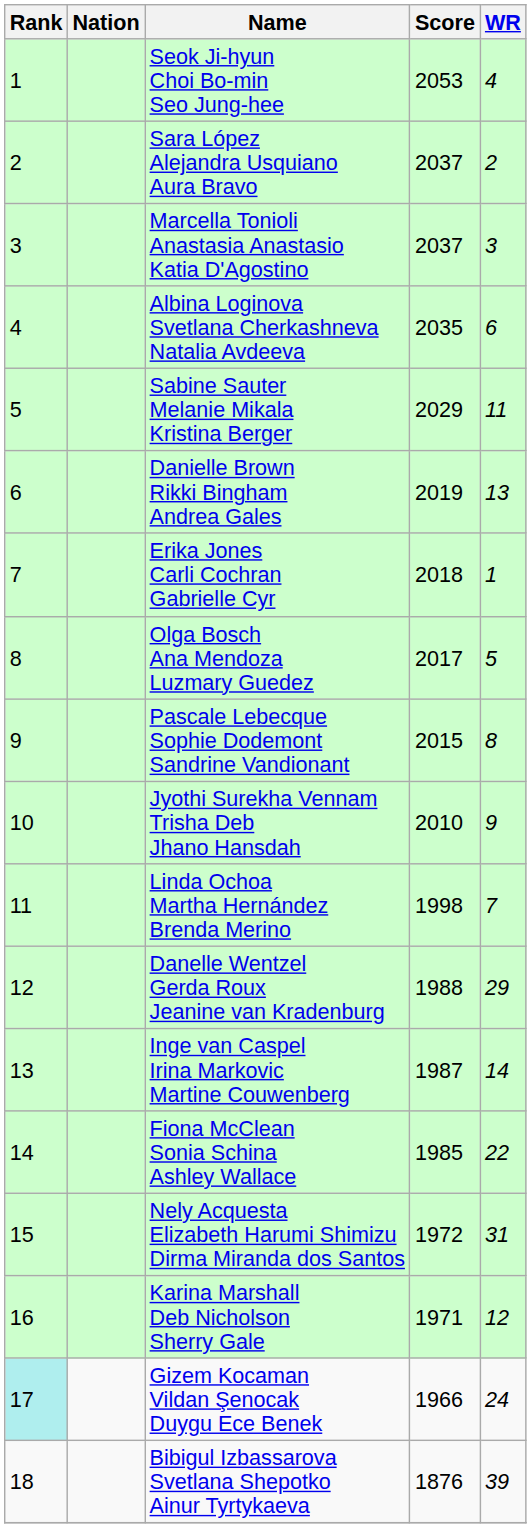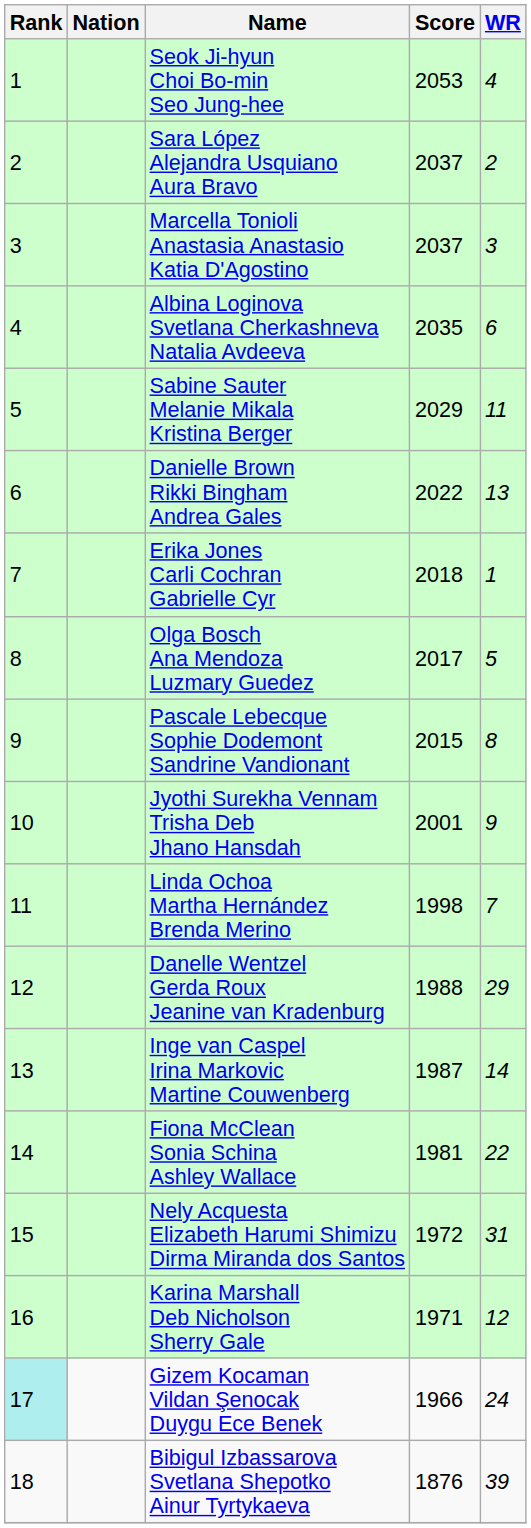 <table class="wikitable sortable" style="font-size:95%;">
 <tr>
 <th>Rank</th>
 <th>Nation</th>
 <th>Name</th>
 <th>Score</th>
 <th><a href='#'>WR</a></th>
 </tr>
 <tr style="background:#ccffcc;">
 <td>1</td>
 <td></td>
 <td><a href='#'>Seok Ji-hyun</a> <br> <a href='#'>Choi Bo-min</a> <br> <a href='#'>Seo Jung-hee</a></td>
 <td>2053</td>
 <td><em>4</em></td>
 </tr>
 <tr style="background:#ccffcc;">
 <td>2</td>
 <td></td>
 <td><a href='#'>Sara López</a> <br> <a href='#'>Alejandra Usquiano</a> <br> <a href='#'>Aura Bravo</a></td>
 <td>2037</td>
 <td><em>2</em></td>
 </tr>
 <tr style="background:#ccffcc;">
 <td>3</td>
 <td></td>
 <td><a href='#'>Marcella Tonioli</a> <br> <a href='#'>Anastasia Anastasio</a> <br> <a href='#'>Katia D'Agostino</a></td>
 <td>2037</td>
 <td><em>3</em></td>
 </tr>
 <tr style="background:#ccffcc;">
 <td>4</td>
 <td></td>
 <td><a href='#'>Albina Loginova</a> <br> <a href='#'>Svetlana Cherkashneva</a> <br> <a href='#'>Natalia Avdeeva</a></td>
 <td>2035</td>
 <td><em>6</em></td>
 </tr>
 <tr style="background:#ccffcc;">
 <td>5</td>
 <td></td>
 <td><a href='#'>Sabine Sauter</a> <br> <a href='#'>Melanie Mikala</a> <br> <a href='#'>Kristina Berger</a></td>
 <td>2029</td>
 <td><em>11</em></td>
 </tr>
 <tr style="background:#ccffcc;">
 <td>6</td>
 <td></td>
 <td><a href='#'>Danielle Brown</a> <br> <a href='#'>Rikki Bingham</a> <br> <a href='#'>Andrea Gales</a></td>
-<td>2019</td>
+<td>2022</td>
 <td><em>13</em></td>
 </tr>
 <tr style="background:#ccffcc;">
 <td>7</td>
 <td></td>
 <td><a href='#'>Erika Jones</a> <br> <a href='#'>Carli Cochran</a> <br> <a href='#'>Gabrielle Cyr</a></td>
 <td>2018</td>
 <td><em>1</em></td>
 </tr>
 <tr style="background:#ccffcc;">
 <td>8</td>
 <td></td>
 <td><a href='#'>Olga Bosch</a> <br> <a href='#'>Ana Mendoza</a> <br> <a href='#'>Luzmary Guedez</a></td>
 <td>2017</td>
 <td><em>5</em></td>
 </tr>
 <tr style="background:#ccffcc;">
 <td>9</td>
 <td></td>
 <td><a href='#'>Pascale Lebecque</a> <br> <a href='#'>Sophie Dodemont</a> <br> <a href='#'>Sandrine Vandionant</a></td>
 <td>2015</td>
 <td><em>8</em></td>
 </tr>
 <tr style="background:#ccffcc;">
 <td>10</td>
 <td></td>
 <td><a href='#'>Jyothi Surekha Vennam</a> <br> <a href='#'>Trisha Deb</a> <br> <a href='#'>Jhano Hansdah</a></td>
-<td>2010</td>
+<td>2001</td>
 <td><em>9</em></td>
 </tr>
 <tr style="background:#ccffcc;">
 <td>11</td>
 <td></td>
 <td><a href='#'>Linda Ochoa</a> <br> <a href='#'>Martha Hernández</a> <br> <a href='#'>Brenda Merino</a></td>
 <td>1998</td>
 <td><em>7</em></td>
 </tr>
 <tr style="background:#ccffcc;">
 <td>12</td>
 <td></td>
 <td><a href='#'>Danelle Wentzel</a> <br> <a href='#'>Gerda Roux</a> <br> <a href='#'>Jeanine van Kradenburg</a></td>
 <td>1988</td>
 <td><em>29</em></td>
 </tr>
 <tr style="background:#ccffcc;">
 <td>13</td>
 <td></td>
 <td><a href='#'>Inge van Caspel</a> <br> <a href='#'>Irina Markovic</a> <br> <a href='#'>Martine Couwenberg</a></td>
 <td>1987</td>
 <td><em>14</em></td>
 </tr>
 <tr style="background:#ccffcc;">
 <td>14</td>
 <td></td>
 <td><a href='#'>Fiona McClean</a> <br> <a href='#'>Sonia Schina</a> <br> <a href='#'>Ashley Wallace</a></td>
-<td>1985</td>
+<td>1981</td>
 <td><em>22</em></td>
 </tr>
 <tr style="background:#ccffcc;">
 <td>15</td>
 <td></td>
 <td><a href='#'>Nely Acquesta</a> <br> <a href='#'>Elizabeth Harumi Shimizu</a> <br> <a href='#'>Dirma Miranda dos Santos</a></td>
 <td>1972</td>
 <td><em>31</em></td>
 </tr>
 <tr style="background:#ccffcc;">
 <td>16</td>
 <td></td>
 <td><a href='#'>Karina Marshall</a> <br> <a href='#'>Deb Nicholson</a> <br> <a href='#'>Sherry Gale</a></td>
 <td>1971</td>
 <td><em>12</em></td>
 </tr>
 <tr>
 <td style="background: paleturquoise;">17</td>
 <td></td>
 <td><a href='#'>Gizem Kocaman</a> <br> <a href='#'>Vildan Şenocak</a> <br> <a href='#'>Duygu Ece Benek</a></td>
 <td>1966</td>
 <td><em>24</em></td>
 </tr>
 <tr>
 <td>18</td>
 <td></td>
 <td><a href='#'>Bibigul Izbassarova</a> <br> <a href='#'>Svetlana Shepotko</a> <br> <a href='#'>Ainur Tyrtykaeva</a></td>
 <td>1876</td>
 <td><em>39</em></td>
 </tr>
 <tr>
 </tr>
 </table>
